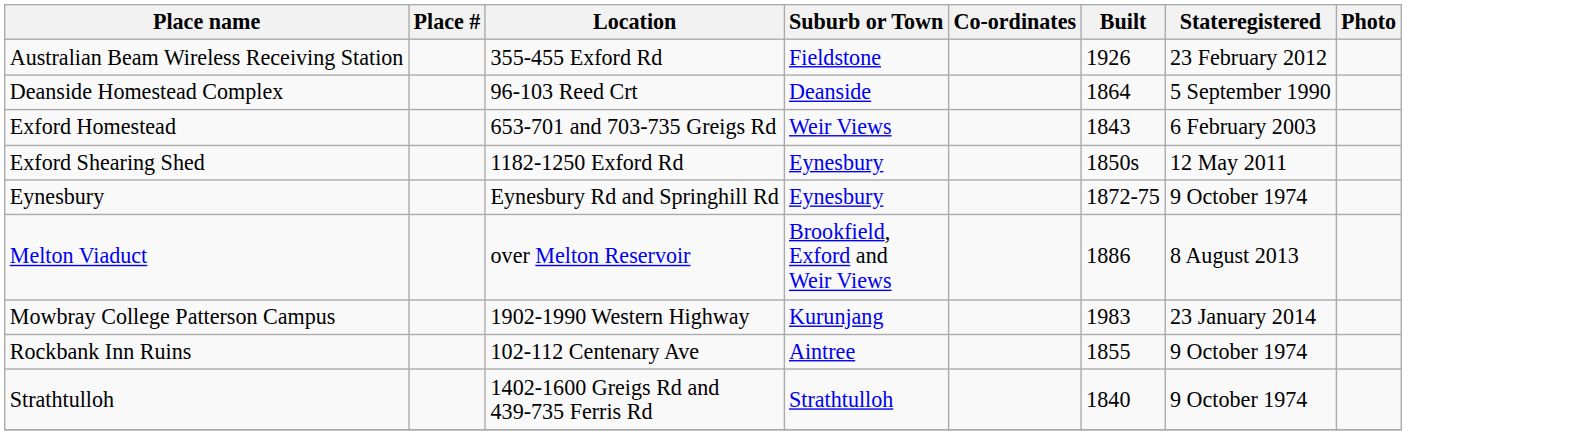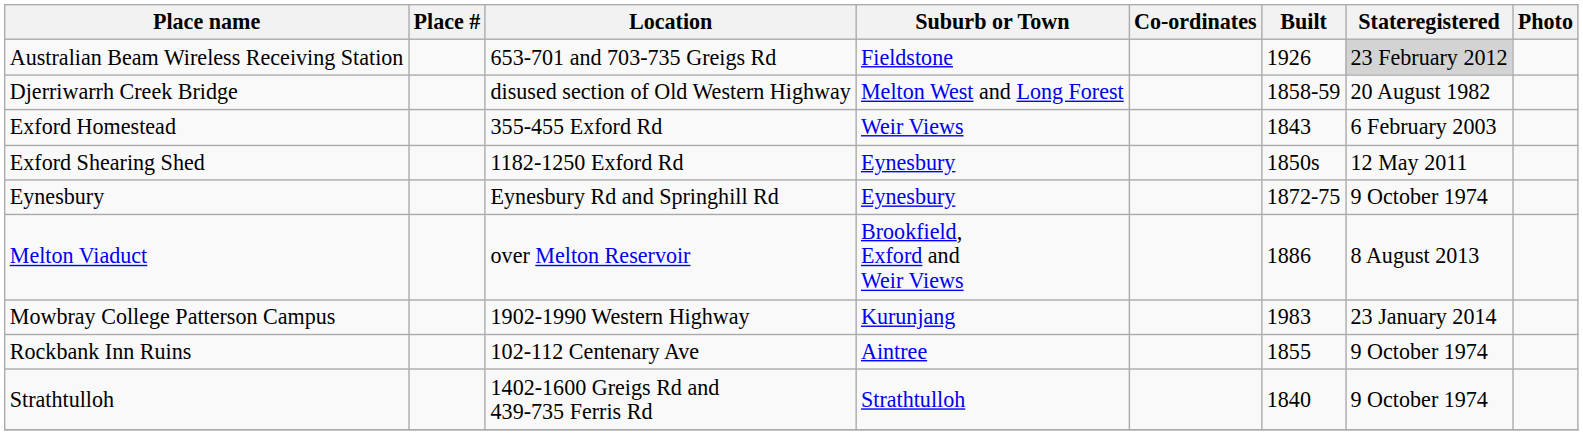 <table class="wikitable sortable">
 <tr>
 <th>Place name</th>
 <th>Place #</th>
 <th>Location</th>
 <th>Suburb or Town</th>
 <th>Co-ordinates</th>
 <th>Built</th>
 <th>Stateregistered</th>
 <th class="unsortable">Photo</th>
 </tr>
 <tr>
 <td>Australian Beam Wireless Receiving Station</td>
 <td></td>
-<td>355-455 Exford Rd</td>
+<td>653-701 and 703-735 Greigs Rd</td>
 <td><a href='#'>Fieldstone</a></td>
 <td></td>
 <td>1926</td>
-<td>23 February 2012</td>
+<td style="background: lightgrey;">23 February 2012</td>
 <td></td>
 </tr>
 <tr>
-<td>Deanside Homestead Complex</td>
+<td>Djerriwarrh Creek Bridge</td>
 <td></td>
-<td>96-103 Reed Crt</td>
-<td><a href='#'>Deanside</a></td>
+<td>disused section of Old Western Highway</td>
+<td><a href='#'>Melton West</a> and <a href='#'>Long Forest</a></td>
 <td></td>
-<td>1864</td>
-<td>5 September 1990</td>
+<td>1858-59</td>
+<td>20 August 1982</td>
 <td></td>
 </tr>
 <tr>
 <td>Exford Homestead</td>
 <td></td>
-<td>653-701 and 703-735 Greigs Rd</td>
+<td>355-455 Exford Rd</td>
 <td><a href='#'>Weir Views</a></td>
 <td></td>
 <td>1843</td>
 <td>6 February 2003</td>
 <td></td>
 </tr>
 <tr>
 <td>Exford Shearing Shed</td>
 <td></td>
 <td>1182-1250 Exford Rd</td>
 <td><a href='#'>Eynesbury</a></td>
 <td></td>
 <td>1850s</td>
 <td>12 May 2011</td>
 <td></td>
 </tr>
 <tr>
 <td>Eynesbury</td>
 <td></td>
 <td>Eynesbury Rd and Springhill Rd</td>
 <td><a href='#'>Eynesbury</a></td>
 <td></td>
 <td>1872-75</td>
 <td>9 October 1974</td>
 <td></td>
 </tr>
 <tr>
 <td><a href='#'>Melton Viaduct</a></td>
 <td></td>
 <td>over <a href='#'>Melton Reservoir</a></td>
 <td><a href='#'>Brookfield</a>,<br><a href='#'>Exford</a> and<br><a href='#'>Weir Views</a></td>
 <td></td>
 <td>1886</td>
 <td>8 August 2013</td>
 <td></td>
 </tr>
 <tr>
 <td>Mowbray College Patterson Campus</td>
 <td></td>
 <td>1902-1990 Western Highway</td>
 <td><a href='#'>Kurunjang</a></td>
 <td></td>
 <td>1983</td>
 <td>23 January 2014</td>
 <td></td>
 </tr>
 <tr>
 <td>Rockbank Inn Ruins</td>
 <td></td>
 <td>102-112 Centenary Ave</td>
 <td><a href='#'>Aintree</a></td>
 <td></td>
 <td>1855</td>
 <td>9 October 1974</td>
 <td></td>
 </tr>
 <tr>
 <td>Strathtulloh</td>
 <td></td>
 <td>1402-1600 Greigs Rd and<br>439-735 Ferris Rd</td>
 <td><a href='#'>Strathtulloh</a></td>
 <td></td>
 <td>1840</td>
 <td>9 October 1974</td>
 <td></td>
 </tr>
 <tr>
 </tr>
 </table>
